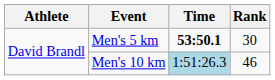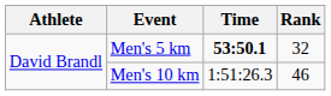 <table class=wikitable style="font-size:90%;">
 <tr>
 <th>Athlete</th>
 <th>Event</th>
 <th>Time</th>
 <th>Rank</th>
 </tr>
 <tr align=center>
 <td align=left rowspan=2><a href='#'>David Brandl</a></td>
 <td align=left><a href='#'>Men's 5 km</a></td>
 <td><strong>53:50.1</strong></td>
-<td>30</td>
+<td>32</td>
 </tr>
 <tr align=center>
 <td align=left><a href='#'>Men's 10 km</a></td>
-<td style="background: lightblue;">1:51:26.3</td>
+<td>1:51:26.3</td>
 <td>46</td>
 </tr>
 </table>
